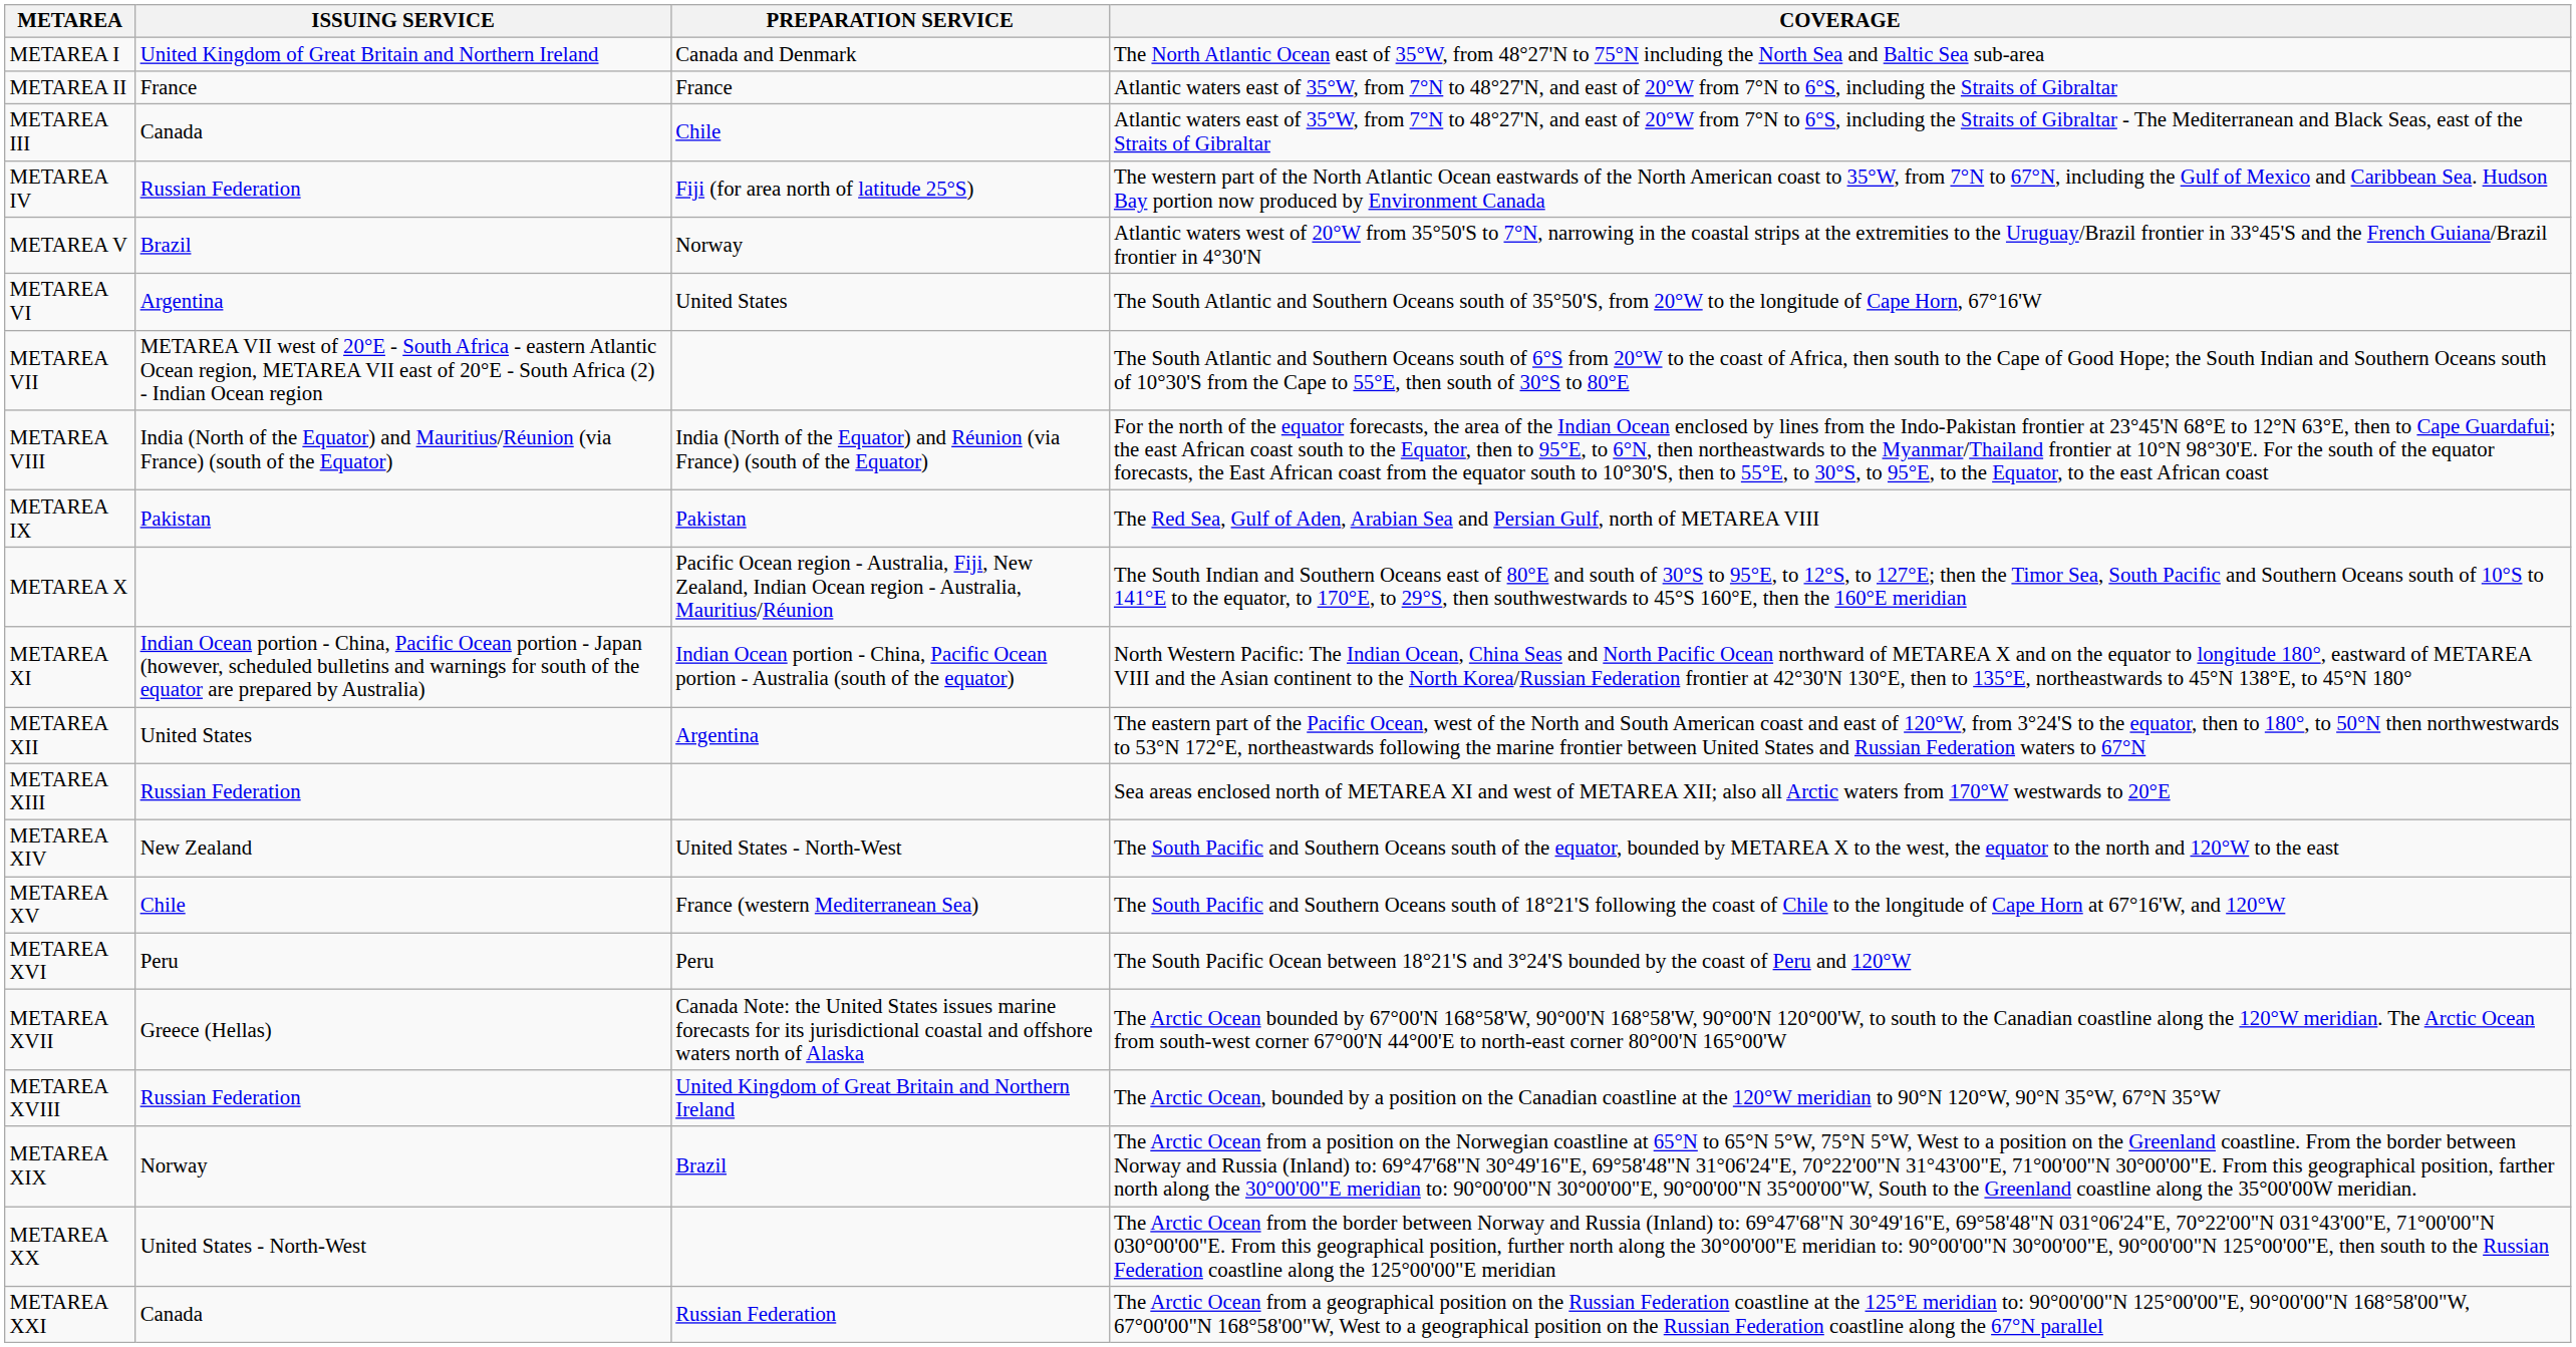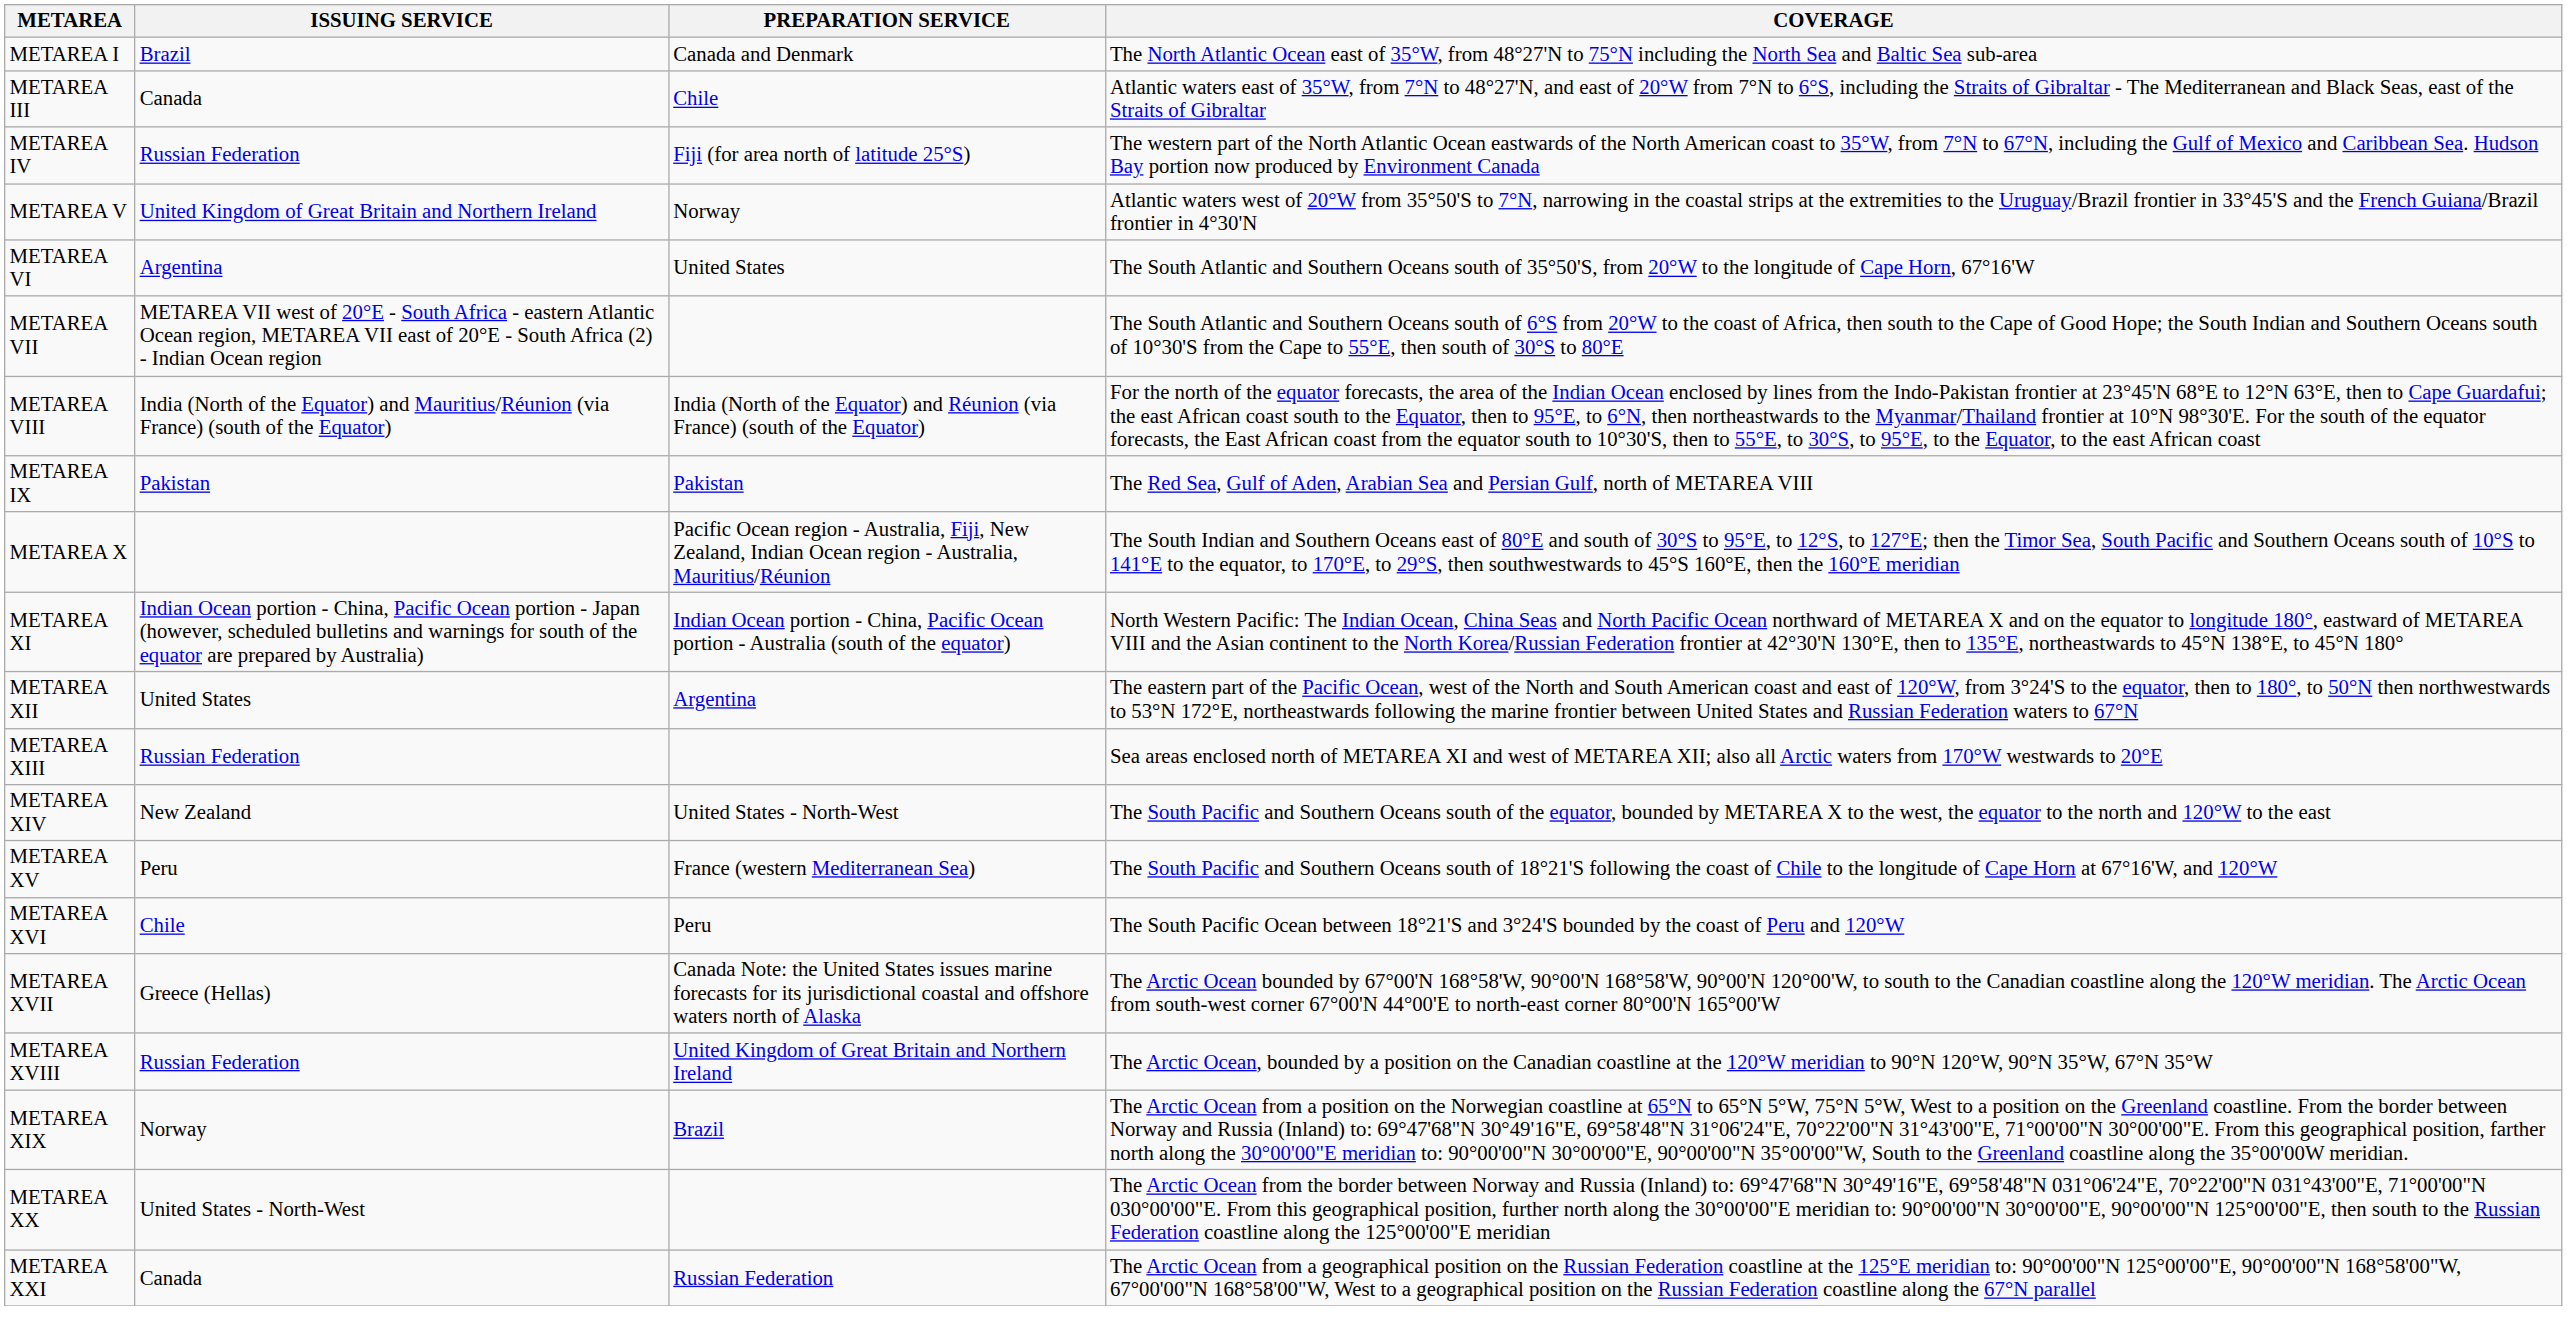 <table class="wikitable">
 <tr>
 <th>METAREA</th>
 <th>ISSUING SERVICE</th>
 <th>PREPARATION SERVICE</th>
 <th>COVERAGE</th>
 </tr>
 <tr>
 <td>METAREA I</td>
-<td><a href='#'>United Kingdom of Great Britain and Northern Ireland</a></td>
+<td><a href='#'>Brazil</a></td>
 <td>Canada and Denmark</td>
 <td>The <a href='#'>North Atlantic Ocean</a> east of <a href='#'>35°W</a>, from 48°27'N to <a href='#'>75°N</a> including the <a href='#'>North Sea</a> and <a href='#'>Baltic Sea</a> sub-area</td>
-</tr>
-<tr>
-<td>METAREA II</td>
-<td>France</td>
-<td>France</td>
-<td>Atlantic waters east of <a href='#'>35°W</a>, from <a href='#'>7°N</a> to 48°27'N, and east of <a href='#'>20°W</a> from 7°N to <a href='#'>6°S</a>, including the <a href='#'>Straits of Gibraltar</a></td>
 </tr>
 <tr>
 <td>METAREA III</td>
 <td>Canada</td>
 <td><a href='#'>Chile</a></td>
 <td>Atlantic waters east of <a href='#'>35°W</a>, from <a href='#'>7°N</a> to 48°27'N, and east of <a href='#'>20°W</a> from 7°N to <a href='#'>6°S</a>, including the <a href='#'>Straits of Gibraltar</a> - The Mediterranean and Black Seas, east of the <a href='#'>Straits of Gibraltar</a></td>
 </tr>
 <tr>
 <td>METAREA IV</td>
 <td><a href='#'>Russian Federation</a></td>
 <td><a href='#'>Fiji</a> (for area north of <a href='#'>latitude 25°S</a>)</td>
 <td>The western part of the North Atlantic Ocean eastwards of the North American coast to <a href='#'>35°W</a>, from <a href='#'>7°N</a> to <a href='#'>67°N</a>, including the <a href='#'>Gulf of Mexico</a> and <a href='#'>Caribbean Sea</a>.  <a href='#'>Hudson Bay</a> portion now produced by <a href='#'>Environment Canada</a></td>
 </tr>
 <tr>
 <td>METAREA V</td>
-<td><a href='#'>Brazil</a></td>
+<td><a href='#'>United Kingdom of Great Britain and Northern Ireland</a></td>
 <td>Norway</td>
 <td>Atlantic waters west of <a href='#'>20°W</a> from 35°50'S to <a href='#'>7°N</a>, narrowing in the coastal strips at the extremities to the <a href='#'>Uruguay</a>/Brazil frontier in 33°45'S and the <a href='#'>French Guiana</a>/Brazil frontier in 4°30'N</td>
 </tr>
 <tr>
 <td>METAREA VI</td>
 <td><a href='#'>Argentina</a></td>
 <td>United States</td>
 <td>The South Atlantic and Southern Oceans south of 35°50'S, from <a href='#'>20°W</a> to the longitude of <a href='#'>Cape Horn</a>, 67°16'W</td>
 </tr>
 <tr>
 <td>METAREA VII</td>
 <td>METAREA VII west of <a href='#'>20°E</a> - <a href='#'>South Africa</a> - eastern Atlantic Ocean region, METAREA VII east of 20°E - South Africa (2) - Indian Ocean region</td>
 <td></td>
 <td>The South Atlantic and Southern Oceans south of <a href='#'>6°S</a> from <a href='#'>20°W</a> to the coast of Africa, then south to the Cape of Good Hope; the South Indian and Southern Oceans south of 10°30'S from the Cape to <a href='#'>55°E</a>, then south of <a href='#'>30°S</a> to <a href='#'>80°E</a></td>
 </tr>
 <tr>
 <td>METAREA VIII</td>
 <td>India (North of the <a href='#'>Equator</a>) and <a href='#'>Mauritius</a>/<a href='#'>Réunion</a> (via France) (south of the <a href='#'>Equator</a>)</td>
 <td>India (North of the <a href='#'>Equator</a>) and <a href='#'>Réunion</a> (via France) (south of the <a href='#'>Equator</a>)</td>
 <td>For the north of the <a href='#'>equator</a> forecasts, the area of the <a href='#'>Indian Ocean</a> enclosed by lines from the Indo-Pakistan frontier at 23°45'N 68°E to 12°N 63°E, then to <a href='#'>Cape Guardafui</a>; the east African coast south to the <a href='#'>Equator</a>, then to <a href='#'>95°E</a>, to <a href='#'>6°N</a>, then northeastwards to the <a href='#'>Myanmar</a>/<a href='#'>Thailand</a> frontier at 10°N 98°30'E.  For the south of the equator forecasts, the East African coast from the equator south to 10°30'S, then to <a href='#'>55°E</a>, to <a href='#'>30°S</a>, to <a href='#'>95°E</a>, to the <a href='#'>Equator</a>, to the east African coast</td>
 </tr>
 <tr>
 <td>METAREA IX</td>
 <td><a href='#'>Pakistan</a></td>
 <td><a href='#'>Pakistan</a></td>
 <td>The <a href='#'>Red Sea</a>, <a href='#'>Gulf of Aden</a>, <a href='#'>Arabian Sea</a> and <a href='#'>Persian Gulf</a>, north of METAREA VIII</td>
 </tr>
 <tr>
 <td>METAREA X</td>
 <td></td>
 <td>Pacific Ocean region - Australia, <a href='#'>Fiji</a>, New Zealand, Indian Ocean region - Australia, <a href='#'>Mauritius</a>/<a href='#'>Réunion</a></td>
 <td>The South Indian and Southern Oceans east of <a href='#'>80°E</a> and south of <a href='#'>30°S</a> to <a href='#'>95°E</a>, to <a href='#'>12°S</a>, to <a href='#'>127°E</a>; then the <a href='#'>Timor Sea</a>, <a href='#'>South Pacific</a> and Southern Oceans south of <a href='#'>10°S</a> to <a href='#'>141°E</a> to the equator, to <a href='#'>170°E</a>, to <a href='#'>29°S</a>, then southwestwards to 45°S 160°E, then the <a href='#'>160°E meridian</a></td>
 </tr>
 <tr>
 <td>METAREA XI</td>
 <td><a href='#'>Indian Ocean</a> portion - China, <a href='#'>Pacific Ocean</a> portion - Japan (however, scheduled bulletins and warnings for south of the <a href='#'>equator</a> are prepared by Australia)</td>
 <td><a href='#'>Indian Ocean</a> portion - China, <a href='#'>Pacific Ocean</a> portion - Australia (south of the <a href='#'>equator</a>)</td>
 <td>North Western Pacific: The <a href='#'>Indian Ocean</a>, <a href='#'>China Seas</a> and <a href='#'>North Pacific Ocean</a> northward of METAREA X and on the equator to <a href='#'>longitude 180°</a>, eastward of METAREA VIII and the Asian continent to the <a href='#'>North Korea</a>/<a href='#'>Russian Federation</a> frontier at 42°30'N 130°E, then to <a href='#'>135°E</a>, northeastwards to 45°N 138°E, to 45°N 180°</td>
 </tr>
 <tr>
 <td>METAREA XII</td>
 <td>United States</td>
 <td><a href='#'>Argentina</a></td>
 <td>The eastern part of the <a href='#'>Pacific Ocean</a>, west of the North and South American coast and east of <a href='#'>120°W</a>, from 3°24'S to the <a href='#'>equator</a>, then to <a href='#'>180°</a>, to <a href='#'>50°N</a> then northwestwards to 53°N 172°E, northeastwards following the marine frontier between United States and <a href='#'>Russian Federation</a> waters to <a href='#'>67°N</a></td>
 </tr>
 <tr>
 <td>METAREA XIII</td>
 <td><a href='#'>Russian Federation</a></td>
 <td></td>
 <td>Sea areas enclosed north of METAREA XI and west of METAREA XII; also all <a href='#'>Arctic</a> waters from <a href='#'>170°W</a> westwards to <a href='#'>20°E</a></td>
 </tr>
 <tr>
 <td>METAREA XIV</td>
 <td>New Zealand</td>
 <td>United States - North-West</td>
 <td>The <a href='#'>South Pacific</a> and Southern Oceans south of the <a href='#'>equator</a>, bounded by METAREA X to the west, the <a href='#'>equator</a> to the north and <a href='#'>120°W</a> to the east</td>
 </tr>
 <tr>
 <td>METAREA XV</td>
-<td><a href='#'>Chile</a></td>
+<td>Peru</td>
 <td>France (western <a href='#'>Mediterranean Sea</a>)</td>
 <td>The <a href='#'>South Pacific</a> and Southern Oceans south of 18°21'S following the coast of <a href='#'>Chile</a> to the longitude of <a href='#'>Cape Horn</a> at 67°16'W, and <a href='#'>120°W</a></td>
 </tr>
 <tr>
 <td>METAREA XVI</td>
-<td>Peru</td>
+<td><a href='#'>Chile</a></td>
 <td>Peru</td>
 <td>The South Pacific Ocean between 18°21'S and 3°24'S bounded by the coast of <a href='#'>Peru</a> and <a href='#'>120°W</a></td>
 </tr>
 <tr>
 <td>METAREA XVII</td>
 <td>Greece (Hellas)</td>
 <td>Canada Note: the United States issues marine forecasts for its jurisdictional coastal and offshore waters north of <a href='#'>Alaska</a></td>
 <td>The <a href='#'>Arctic Ocean</a> bounded by 67°00'N 168°58'W, 90°00'N 168°58'W, 90°00'N 120°00'W, to south to the Canadian coastline along the <a href='#'>120°W meridian</a>. The <a href='#'>Arctic Ocean</a> from south-west corner 67°00'N 44°00'E to north-east corner 80°00'N 165°00'W</td>
 </tr>
 <tr>
 <td>METAREA XVIII</td>
 <td><a href='#'>Russian Federation</a></td>
 <td><a href='#'>United Kingdom of Great Britain and Northern Ireland</a></td>
 <td>The <a href='#'>Arctic Ocean</a>, bounded by a position on the Canadian coastline at the <a href='#'>120°W meridian</a> to 90°N 120°W, 90°N 35°W, 67°N 35°W</td>
 </tr>
 <tr>
 <td>METAREA XIX</td>
 <td>Norway</td>
 <td><a href='#'>Brazil</a></td>
 <td>The <a href='#'>Arctic Ocean</a> from a position on the Norwegian coastline at <a href='#'>65°N</a> to 65°N 5°W, 75°N 5°W, West to a position on the <a href='#'>Greenland</a> coastline. From the border between Norway and Russia (Inland) to: 69°47'68"N 30°49'16"E, 69°58'48"N 31°06'24"E, 70°22'00"N 31°43'00"E, 71°00'00"N 30°00'00"E.  From this geographical position, farther north along the <a href='#'>30°00'00"E meridian</a> to: 90°00'00"N 30°00'00"E, 90°00'00"N 35°00'00"W, South to the <a href='#'>Greenland</a> coastline along the 35°00'00W meridian.</td>
 </tr>
 <tr>
 <td>METAREA XX</td>
 <td>United States - North-West</td>
 <td></td>
 <td>The <a href='#'>Arctic Ocean</a> from the border between Norway and Russia (Inland) to: 69°47'68"N 30°49'16"E, 69°58'48"N 031°06'24"E, 70°22'00"N 031°43'00"E, 71°00'00"N 030°00'00"E.  From this geographical position, further north along the 30°00'00"E meridian to: 90°00'00"N 30°00'00"E, 90°00'00"N 125°00'00"E, then south to the <a href='#'>Russian Federation</a> coastline along the 125°00'00"E meridian</td>
 </tr>
 <tr>
 <td>METAREA XXI</td>
 <td>Canada</td>
 <td><a href='#'>Russian Federation</a></td>
 <td>The <a href='#'>Arctic Ocean</a> from a geographical position on the <a href='#'>Russian Federation</a> coastline at the <a href='#'>125°E meridian</a> to: 90°00'00"N 125°00'00"E, 90°00'00"N 168°58'00"W, 67°00'00"N 168°58'00"W, West to a geographical position on the <a href='#'>Russian Federation</a> coastline along the <a href='#'>67°N parallel</a></td>
 </tr>
 </table>
